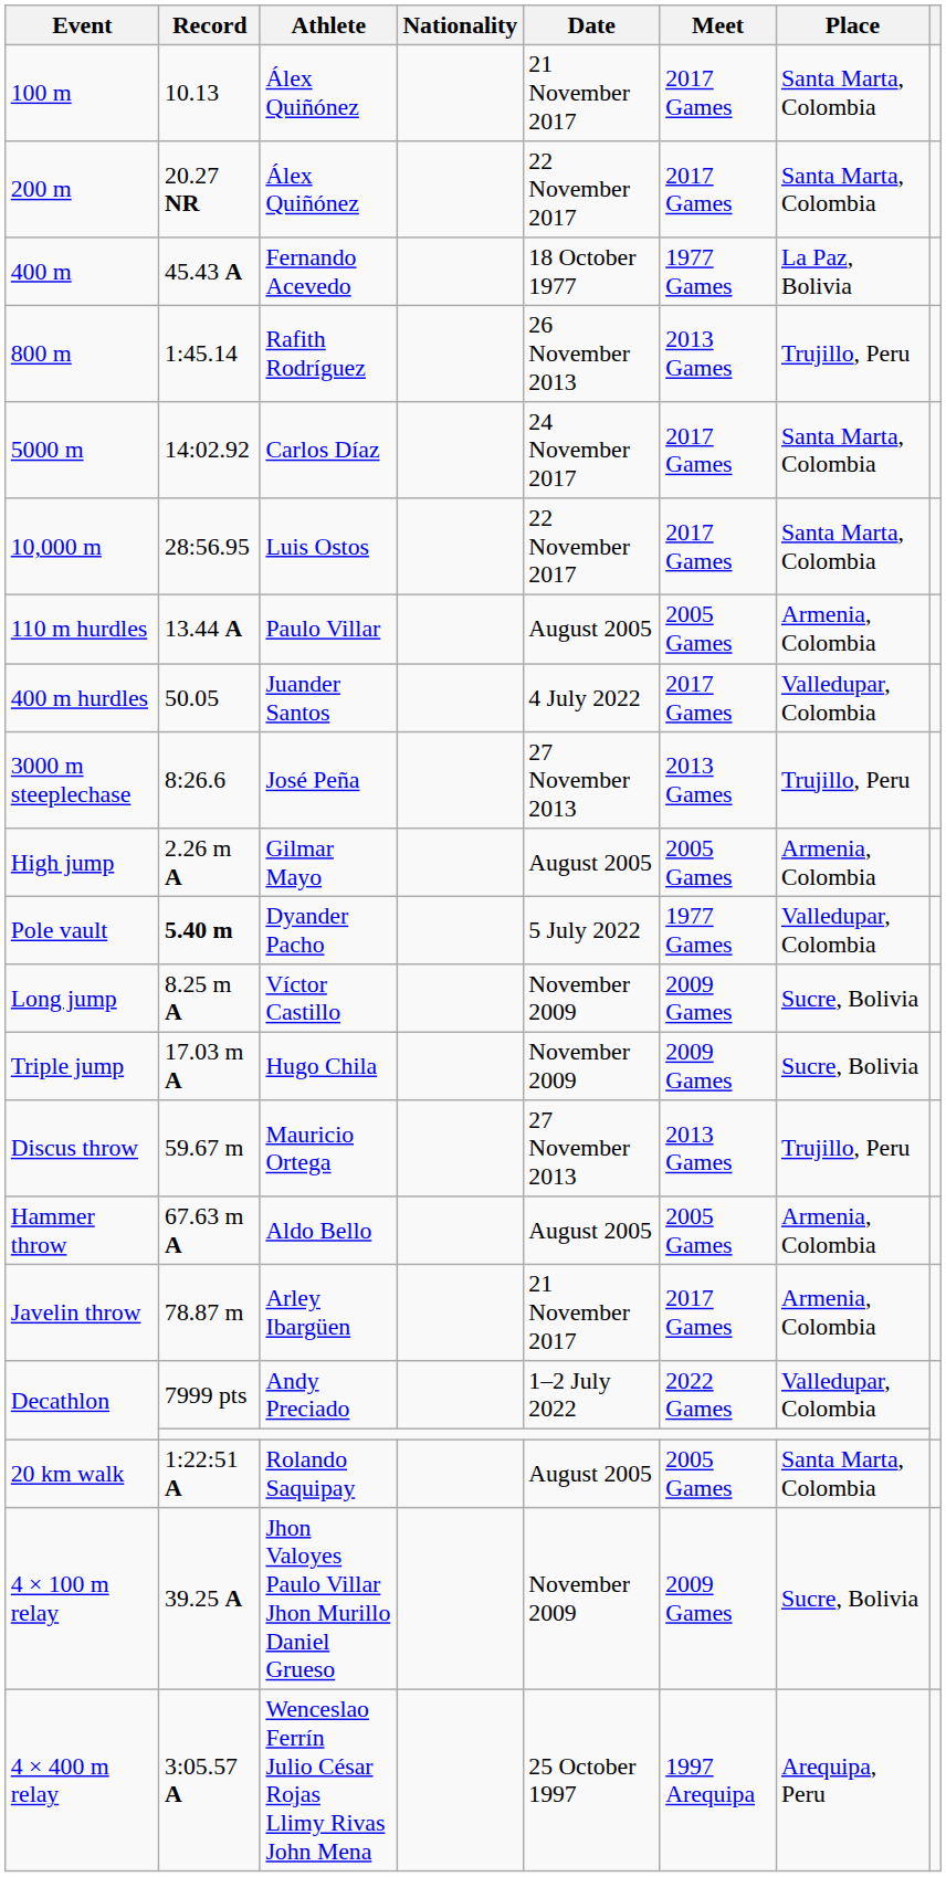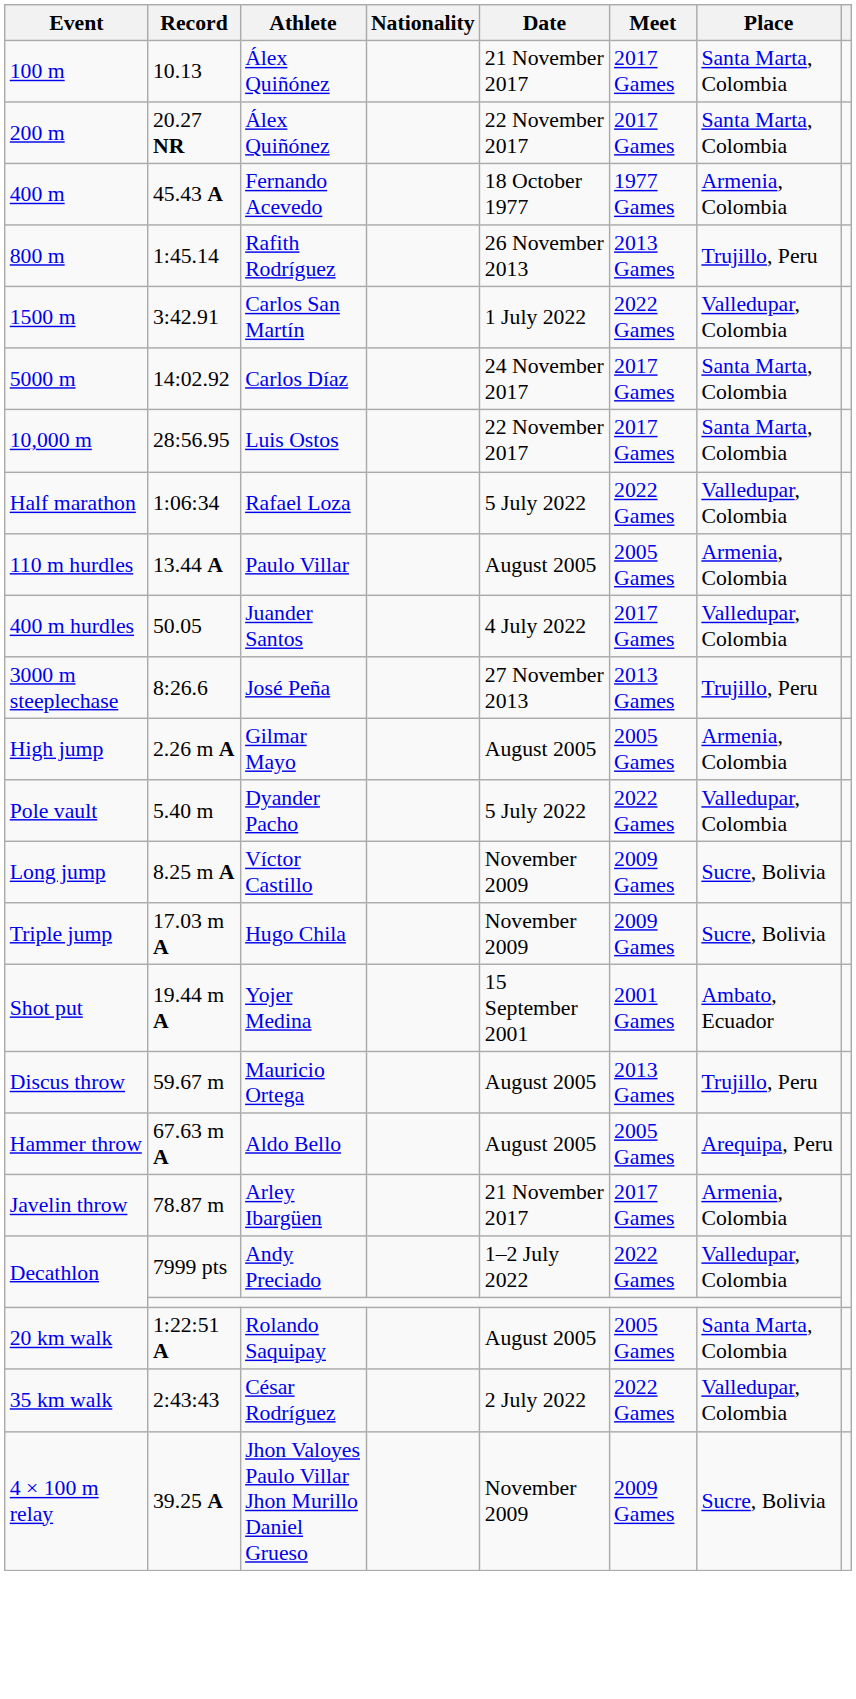 <table class="wikitable" style="font-size:95%; width: 95%;">
 <tr>
 <th>Event</th>
 <th>Record</th>
 <th>Athlete</th>
 <th>Nationality</th>
 <th>Date</th>
 <th>Meet</th>
 <th>Place</th>
 <th></th>
 </tr>
 <tr>
 <td><a href='#'>100 m</a></td>
 <td>10.13 </td>
 <td><a href='#'>Álex Quiñónez</a></td>
 <td></td>
 <td>21 November 2017</td>
 <td><a href='#'>2017 Games</a></td>
 <td><a href='#'>Santa Marta</a>, Colombia</td>
 <td></td>
 </tr>
 <tr>
 <td><a href='#'>200 m</a></td>
 <td>20.27  <strong>NR</strong></td>
 <td><a href='#'>Álex Quiñónez</a></td>
 <td></td>
 <td>22 November 2017</td>
 <td><a href='#'>2017 Games</a></td>
 <td><a href='#'>Santa Marta</a>, Colombia</td>
 <td></td>
 </tr>
 <tr>
 <td><a href='#'>400 m</a></td>
 <td>45.43 <strong>A</strong></td>
 <td><a href='#'>Fernando Acevedo</a></td>
 <td></td>
 <td>18 October 1977</td>
 <td><a href='#'>1977 Games</a></td>
-<td><a href='#'>La Paz</a>, Bolivia</td>
+<td><a href='#'>Armenia</a>, Colombia</td>
 <td></td>
 </tr>
 <tr>
 <td><a href='#'>800 m</a></td>
 <td>1:45.14</td>
 <td><a href='#'>Rafith Rodríguez</a></td>
 <td></td>
 <td>26 November 2013</td>
 <td><a href='#'>2013 Games</a></td>
 <td><a href='#'>Trujillo</a>, Peru</td>
+<td></td>
+</tr>
+<tr>
+<td><a href='#'>1500 m</a></td>
+<td>3:42.91</td>
+<td><a href='#'>Carlos San Martín</a></td>
+<td></td>
+<td>1 July 2022</td>
+<td><a href='#'>2022 Games</a></td>
+<td><a href='#'>Valledupar</a>, Colombia</td>
 <td></td>
 </tr>
 <tr>
 <td><a href='#'>5000 m</a></td>
 <td>14:02.92</td>
 <td><a href='#'>Carlos Díaz</a></td>
 <td></td>
 <td>24 November 2017</td>
 <td><a href='#'>2017 Games</a></td>
 <td><a href='#'>Santa Marta</a>, Colombia</td>
 <td></td>
 </tr>
 <tr>
 <td><a href='#'>10,000 m</a></td>
 <td>28:56.95</td>
 <td><a href='#'>Luis Ostos</a></td>
 <td></td>
 <td>22 November 2017</td>
 <td><a href='#'>2017 Games</a></td>
 <td><a href='#'>Santa Marta</a>, Colombia</td>
+<td></td>
+</tr>
+<tr>
+<td><a href='#'>Half marathon</a></td>
+<td>1:06:34</td>
+<td><a href='#'>Rafael Loza</a></td>
+<td></td>
+<td>5 July 2022</td>
+<td><a href='#'>2022 Games</a></td>
+<td><a href='#'>Valledupar</a>, Colombia</td>
 <td></td>
 </tr>
 <tr>
 <td><a href='#'>110 m hurdles</a></td>
 <td>13.44 <strong>A</strong></td>
 <td><a href='#'>Paulo Villar</a></td>
 <td></td>
 <td>August 2005</td>
 <td><a href='#'>2005 Games</a></td>
 <td><a href='#'>Armenia</a>, Colombia</td>
 <td></td>
 </tr>
 <tr>
 <td><a href='#'>400 m hurdles</a></td>
 <td>50.05</td>
 <td><a href='#'>Juander Santos</a></td>
 <td></td>
 <td>4 July 2022</td>
 <td><a href='#'>2017 Games</a></td>
 <td><a href='#'>Valledupar</a>, Colombia</td>
 <td></td>
 </tr>
 <tr>
 <td><a href='#'>3000 m steeplechase</a></td>
 <td>8:26.6</td>
 <td><a href='#'>José Peña</a></td>
 <td></td>
 <td>27 November 2013</td>
 <td><a href='#'>2013 Games</a></td>
 <td><a href='#'>Trujillo</a>, Peru</td>
 <td></td>
 </tr>
 <tr>
 <td><a href='#'>High jump</a></td>
 <td>2.26 m <strong>A</strong></td>
 <td><a href='#'>Gilmar Mayo</a></td>
 <td></td>
 <td>August 2005</td>
 <td><a href='#'>2005 Games</a></td>
 <td><a href='#'>Armenia</a>, Colombia</td>
 <td></td>
 </tr>
 <tr>
 <td><a href='#'>Pole vault</a></td>
-<td><strong>5.40 m</strong></td>
+<td>5.40 m</td>
 <td><a href='#'>Dyander Pacho</a></td>
 <td></td>
 <td>5 July 2022</td>
-<td><a href='#'>1977 Games</a></td>
+<td><a href='#'>2022 Games</a></td>
 <td><a href='#'>Valledupar</a>, Colombia</td>
 <td></td>
 </tr>
 <tr>
 <td><a href='#'>Long jump</a></td>
 <td>8.25 m <strong>A</strong></td>
 <td><a href='#'>Víctor Castillo</a></td>
 <td></td>
 <td>November 2009</td>
 <td><a href='#'>2009 Games</a></td>
 <td><a href='#'>Sucre</a>, Bolivia</td>
 <td></td>
 </tr>
 <tr>
 <td><a href='#'>Triple jump</a></td>
 <td>17.03 m <strong>A</strong> </td>
 <td><a href='#'>Hugo Chila</a></td>
 <td></td>
 <td>November 2009</td>
 <td><a href='#'>2009 Games</a></td>
 <td><a href='#'>Sucre</a>, Bolivia</td>
 <td></td>
 </tr>
 <tr>
+<td><a href='#'>Shot put</a></td>
+<td>19.44 m <strong>A</strong></td>
+<td><a href='#'>Yojer Medina</a></td>
+<td></td>
+<td>15 September 2001</td>
+<td><a href='#'>2001 Games</a></td>
+<td><a href='#'>Ambato</a>, Ecuador</td>
+<td></td>
+</tr>
+<tr>
 <td><a href='#'>Discus throw</a></td>
 <td>59.67 m <strong></strong></td>
 <td><a href='#'>Mauricio Ortega</a></td>
 <td></td>
-<td>27 November 2013</td>
+<td>August 2005</td>
 <td><a href='#'>2013 Games</a></td>
 <td><a href='#'>Trujillo</a>, Peru</td>
 <td></td>
 </tr>
 <tr>
 <td><a href='#'>Hammer throw</a></td>
 <td>67.63 m <strong>A</strong></td>
 <td><a href='#'>Aldo Bello</a></td>
 <td></td>
 <td>August 2005</td>
 <td><a href='#'>2005 Games</a></td>
-<td><a href='#'>Armenia</a>, Colombia</td>
+<td><a href='#'>Arequipa</a>, Peru</td>
 <td></td>
 </tr>
 <tr>
 <td><a href='#'>Javelin throw</a></td>
 <td>78.87 m</td>
 <td><a href='#'>Arley Ibargüen</a></td>
 <td></td>
 <td>21 November 2017</td>
 <td><a href='#'>2017 Games</a></td>
 <td><a href='#'>Armenia</a>, Colombia</td>
 <td></td>
 </tr>
 <tr>
 <td rowspan=2><a href='#'>Decathlon</a></td>
 <td>7999 pts</td>
 <td><a href='#'>Andy Preciado</a></td>
 <td></td>
 <td>1–2 July 2022</td>
 <td><a href='#'>2022 Games</a></td>
 <td><a href='#'>Valledupar</a>, Colombia</td>
 <td rowspan=2></td>
 </tr>
 <tr>
 <td colspan=6></td>
 </tr>
 <tr>
 <td><a href='#'>20 km walk</a></td>
 <td>1:22:51 <strong>A</strong></td>
 <td><a href='#'>Rolando Saquipay</a></td>
 <td></td>
 <td>August 2005</td>
 <td><a href='#'>2005 Games</a></td>
 <td><a href='#'>Santa Marta</a>, Colombia</td>
 <td></td>
 </tr>
 <tr>
+<td><a href='#'>35 km walk</a></td>
+<td>2:43:43</td>
+<td><a href='#'>César Rodríguez</a></td>
+<td></td>
+<td>2 July 2022</td>
+<td><a href='#'>2022 Games</a></td>
+<td><a href='#'>Valledupar</a>, Colombia</td>
+<td></td>
+</tr>
+<tr>
 <td><a href='#'>4 × 100 m relay</a></td>
 <td>39.25 <strong>A</strong></td>
 <td><a href='#'>Jhon Valoyes</a><br> <a href='#'>Paulo Villar</a><br> <a href='#'>Jhon Murillo</a><br> <a href='#'>Daniel Grueso</a></td>
 <td></td>
 <td>November 2009</td>
 <td><a href='#'>2009 Games</a></td>
 <td><a href='#'>Sucre</a>, Bolivia</td>
 <td></td>
 </tr>
-<tr>
-<td><a href='#'>4 × 400 m relay</a></td>
-<td>3:05.57 <strong>A</strong></td>
-<td><a href='#'>Wenceslao Ferrín</a><br> <a href='#'>Julio César Rojas</a><br> <a href='#'>Llimy Rivas</a><br> <a href='#'>John Mena</a></td>
-<td></td>
-<td>25 October 1997</td>
-<td><a href='#'>1997 Arequipa</a></td>
-<td><a href='#'>Arequipa</a>, Peru</td>
-<td></td>
-</tr>
 </table>
